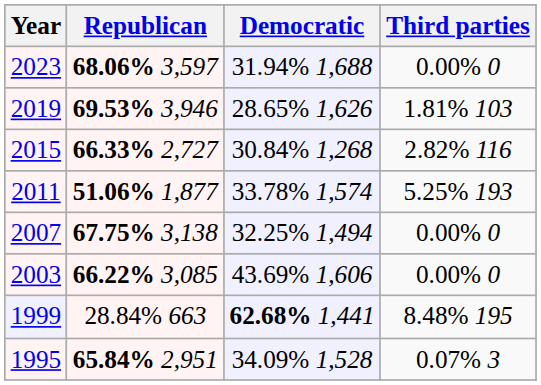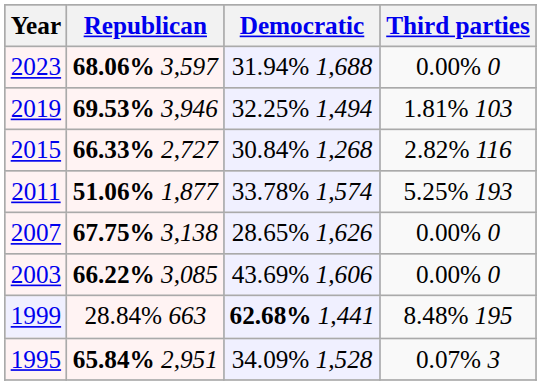 <table class="wikitable" style="font-size:95%;">
 <tr bgcolor=lightgrey>
 <th>Year</th>
 <th><a href='#'>Republican</a></th>
 <th><a href='#'>Democratic</a></th>
 <th><a href='#'>Third parties</a></th>
 </tr>
 <tr>
 <td align="center" bgcolor="#fff3f3"><a href='#'>2023</a></td>
 <td align="center" bgcolor="#fff3f3"><strong>68.06%</strong> <em>3,597</em></td>
 <td align="center" bgcolor="#f0f0ff">31.94% <em>1,688</em></td>
 <td align="center">0.00% <em>0</em></td>
 </tr>
 <tr>
 <td align="center" bgcolor="#fff3f3"><a href='#'>2019</a></td>
 <td align="center" bgcolor="#fff3f3"><strong>69.53%</strong> <em>3,946</em></td>
-<td align="center" bgcolor="#f0f0ff">28.65% <em>1,626</em></td>
+<td align="center" bgcolor="#f0f0ff">32.25% <em>1,494</em></td>
 <td align="center">1.81% <em>103</em></td>
 </tr>
 <tr>
 <td align="center" bgcolor="#fff3f3"><a href='#'>2015</a></td>
 <td align="center" bgcolor="#fff3f3"><strong>66.33%</strong> <em>2,727</em></td>
 <td align="center" bgcolor="#f0f0ff">30.84% <em>1,268</em></td>
 <td align="center">2.82% <em>116</em></td>
 </tr>
 <tr>
 <td align="center" bgcolor="#fff3f3"><a href='#'>2011</a></td>
 <td align="center" bgcolor="#fff3f3"><strong>51.06%</strong> <em>1,877</em></td>
 <td align="center" bgcolor="#f0f0ff">33.78% <em>1,574</em></td>
 <td align="center">5.25% <em>193</em></td>
 </tr>
 <tr>
 <td align="center" bgcolor="#fff3f3"><a href='#'>2007</a></td>
 <td align="center" bgcolor="#fff3f3"><strong>67.75%</strong> <em>3,138</em></td>
-<td align="center" bgcolor="#f0f0ff">32.25% <em>1,494</em></td>
+<td align="center" bgcolor="#f0f0ff">28.65% <em>1,626</em></td>
 <td align="center">0.00% <em>0</em></td>
 </tr>
 <tr>
 <td align="center" bgcolor="#fff3f3"><a href='#'>2003</a></td>
 <td align="center" bgcolor="#fff3f3"><strong>66.22%</strong> <em>3,085</em></td>
 <td align="center" bgcolor="#f0f0ff">43.69% <em>1,606</em></td>
 <td align="center">0.00% <em>0</em></td>
 </tr>
 <tr>
 <td align="center" bgcolor="#f0f0ff"><a href='#'>1999</a></td>
 <td align="center" bgcolor="#fff3f3">28.84% <em>663</em></td>
 <td align="center" bgcolor="#f0f0ff"><strong>62.68%</strong> <em>1,441</em></td>
 <td align="center">8.48% <em>195</em></td>
 </tr>
 <tr>
 <td align="center" bgcolor="#fff3f3"><a href='#'>1995</a></td>
 <td align="center" bgcolor="#fff3f3"><strong>65.84%</strong> <em>2,951</em></td>
 <td align="center" bgcolor="#f0f0ff">34.09% <em>1,528</em></td>
 <td align="center">0.07% <em>3</em></td>
 </tr>
 </table>
